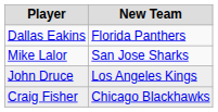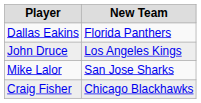 <table class="wikitable">
 <tr align="center"  bgcolor="#dddddd">
 <td><strong>Player</strong></td>
 <td><strong>New Team</strong></td>
 </tr>
 <tr>
 <td><a href='#'>Dallas Eakins</a></td>
 <td><a href='#'>Florida Panthers</a></td>
 </tr>
+<tr bgcolor="#eeeeee">
+<td><a href='#'>John Druce</a></td>
+<td><a href='#'>Los Angeles Kings</a></td>
+</tr>
 <tr>
 <td><a href='#'>Mike Lalor</a></td>
 <td><a href='#'>San Jose Sharks</a></td>
-</tr>
-<tr bgcolor="#eeeeee">
-<td><a href='#'>John Druce</a></td>
-<td><a href='#'>Los Angeles Kings</a></td>
 </tr>
 <tr bgcolor="#eeeeee">
 <td><a href='#'>Craig Fisher</a></td>
 <td><a href='#'>Chicago Blackhawks</a></td>
 </tr>
 </table>
